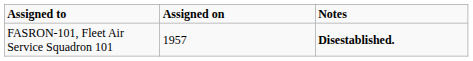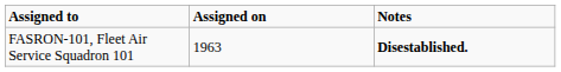 <table class="wikitable" style="width: 70%;">
 <tr>
 <td style="width: 200px;"><strong>Assigned to</strong></td>
 <td style="width: 200px;"><strong>Assigned on</strong></td>
 <td><strong>Notes</strong></td>
 </tr>
 <tr>
 <td>FASRON-101, Fleet Air Service Squadron 101</td>
-<td>1957</td>
+<td>1963</td>
 <td><strong>Disestablished.</strong></td>
 </tr>
 </table>
